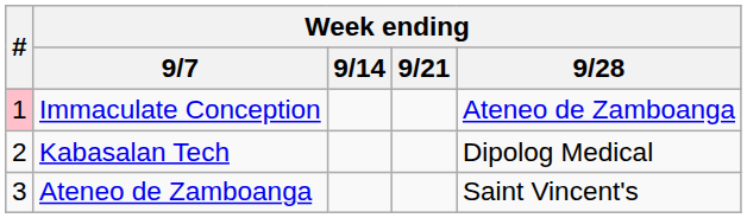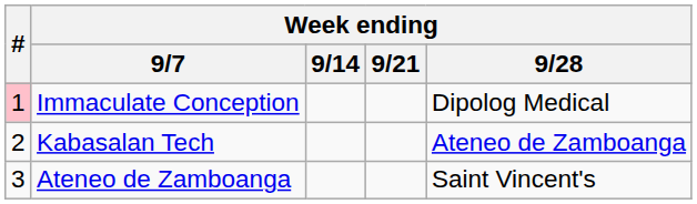 <table class=wikitable style="font-size:92%;">
 <tr>
 <th rowspan=2>#</th>
 <th colspan=9>Week ending</th>
 </tr>
 <tr>
 <th>9/7</th>
 <th>9/14</th>
 <th>9/21</th>
 <th>9/28</th>
 </tr>
 <tr>
 <td style="background: pink;">1</td>
 <td><a href='#'>Immaculate Conception</a></td>
 <td></td>
 <td></td>
-<td> <a href='#'>Ateneo de Zamboanga</a></td>
+<td>Dipolog Medical</td>
 </tr>
 <tr>
 <td>2</td>
 <td><a href='#'>Kabasalan Tech</a></td>
 <td></td>
 <td></td>
-<td>Dipolog Medical</td>
+<td> <a href='#'>Ateneo de Zamboanga</a></td>
 </tr>
 <tr>
 <td>3</td>
 <td> <a href='#'>Ateneo de Zamboanga</a></td>
 <td></td>
 <td></td>
 <td>Saint Vincent's</td>
 </tr>
 </table>
